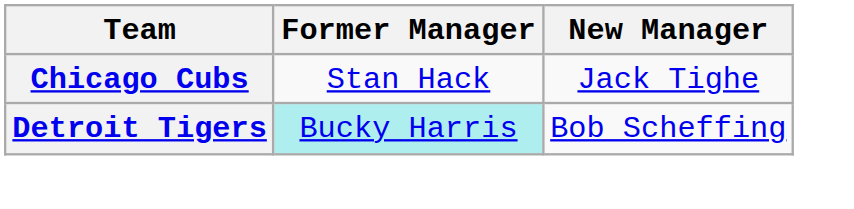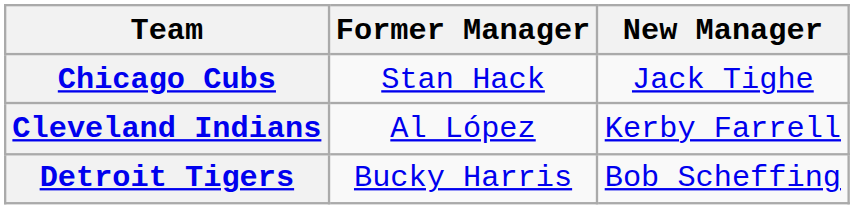 <table class="wikitable plainrowheaders" style="text-align:center;">
 <tr>
 <th>Team</th>
 <th>Former Manager</th>
 <th>New Manager</th>
 </tr>
 <tr>
 <th scope="row" style="text-align:center;"><a href='#'>Chicago Cubs</a></th>
 <td><a href='#'>Stan Hack</a></td>
 <td><a href='#'>Jack Tighe</a></td>
 </tr>
 <tr>
+<th scope="row" style="text-align:center;"><a href='#'>Cleveland Indians</a></th>
+<td><a href='#'>Al López</a></td>
+<td><a href='#'>Kerby Farrell</a></td>
+</tr>
+<tr>
 <th scope="row" style="text-align:center;"><a href='#'>Detroit Tigers</a></th>
-<td style="background: paleturquoise;"><a href='#'>Bucky Harris</a></td>
+<td><a href='#'>Bucky Harris</a></td>
 <td><a href='#'>Bob Scheffing</a></td>
 </tr>
 </table>
